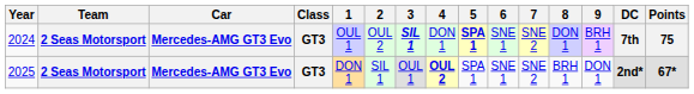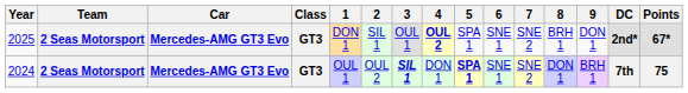 <table class="wikitable" style="text-align:center; font-size:85%">
 <tr>
 <th>Year</th>
 <th>Team</th>
 <th>Car</th>
 <th>Class</th>
 <th>1</th>
 <th>2</th>
 <th>3</th>
 <th>4</th>
 <th>5</th>
 <th>6</th>
 <th>7</th>
 <th>8</th>
 <th>9</th>
 <th>DC</th>
 <th>Points</th>
 </tr>
 <tr>
+<td><a href='#'>2025</a></td>
+<th><a href='#'>2 Seas Motorsport</a></th>
+<th><a href='#'>Mercedes-AMG GT3 Evo</a></th>
+<th>GT3</th>
+<td style="background:#FFDF9F;"><a href='#'>DON<br>1</a><br></td>
+<td style="background:#DFFFDF;"><a href='#'>SIL<br>1</a><br></td>
+<td style="background:#DFDFDF;"><a href='#'>OUL<br>1</a><br></td>
+<td style="background:#FFFFBF;"><strong><a href='#'>OUL<br>2</a></strong><br></td>
+<td style="background:#;"><a href='#'>SPA<br>1</a><br></td>
+<td style="background:#;"><a href='#'>SNE<br>1</a><br></td>
+<td style="background:#;"><a href='#'>SNE<br>2</a><br></td>
+<td style="background:#;"><a href='#'>BRH<br>1</a><br></td>
+<td style="background:#;"><a href='#'>DON<br>1</a><br></td>
+<th style="background:#DFDFDF;">2nd*</th>
+<th style="background:#DFDFDF;">67*</th>
+</tr>
+<tr>
 <td><a href='#'>2024</a></td>
 <th><a href='#'>2 Seas Motorsport</a></th>
 <th><a href='#'>Mercedes-AMG GT3 Evo</a></th>
 <th>GT3</th>
 <td style="background:#CFCFFF;"><a href='#'>OUL<br>1</a><br></td>
 <td style="background:#DFFFDF;"><a href='#'>OUL<br>2</a><br></td>
 <td style="background:#DFFFDF;"><strong><em><a href='#'>SIL<br>1</a></em></strong><br></td>
 <td style="background:#DFFFDF;"><a href='#'>DON<br>1</a><br></td>
 <td style="background:#FFFFBF;"><strong><a href='#'>SPA<br>1</a></strong><br></td>
 <td style="background:#DFFFDF;"><a href='#'>SNE<br>1</a><br></td>
 <td style="background:#FFFFBF;"><a href='#'>SNE<br>2</a><br></td>
 <td style="background:#CFCFFF;"><a href='#'>DON<br>1</a><br></td>
 <td style="background:#EFCFFF;"><a href='#'>BRH<br>1</a><br></td>
 <th>7th</th>
 <th>75</th>
 </tr>
-<tr>
-<td><a href='#'>2025</a></td>
-<th><a href='#'>2 Seas Motorsport</a></th>
-<th><a href='#'>Mercedes-AMG GT3 Evo</a></th>
-<th>GT3</th>
-<td style="background:#FFDF9F;"><a href='#'>DON<br>1</a><br></td>
-<td style="background:#DFFFDF;"><a href='#'>SIL<br>1</a><br></td>
-<td style="background:#DFDFDF;"><a href='#'>OUL<br>1</a><br></td>
-<td style="background:#FFFFBF;"><strong><a href='#'>OUL<br>2</a></strong><br></td>
-<td style="background:#;"><a href='#'>SPA<br>1</a><br></td>
-<td style="background:#;"><a href='#'>SNE<br>1</a><br></td>
-<td style="background:#;"><a href='#'>SNE<br>2</a><br></td>
-<td style="background:#;"><a href='#'>BRH<br>1</a><br></td>
-<td style="background:#;"><a href='#'>DON<br>1</a><br></td>
-<th style="background:#DFDFDF;">2nd*</th>
-<th style="background:#DFDFDF;">67*</th>
-</tr>
 </table>
